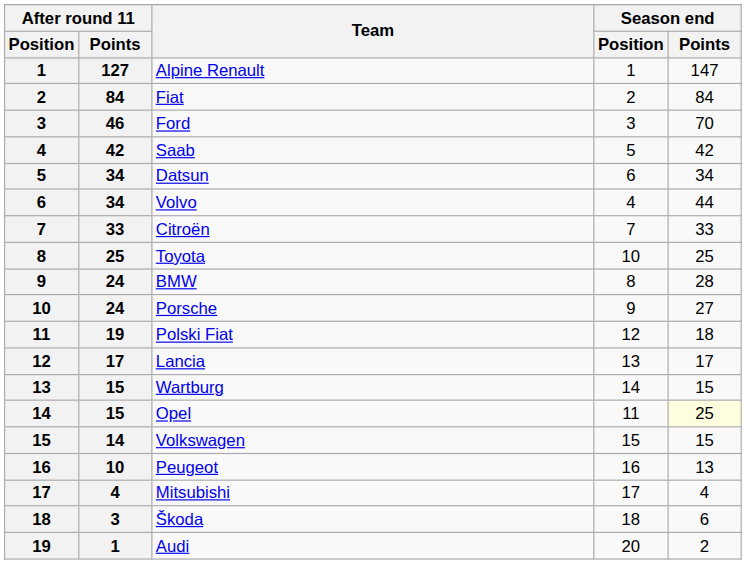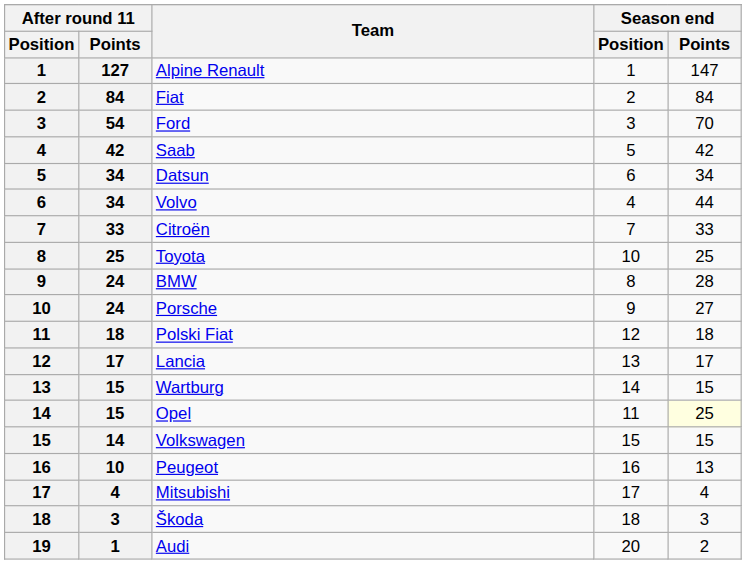 <table class="wikitable" style="font-size:90%;">
 <tr>
 </tr>
 <tr style="background:#efefef;">
 <th width=20% colspan=2>After round 11</th>
 <th width=60% rowspan=2>Team</th>
 <th width=20% colspan=2>Season end</th>
 </tr>
 <tr style="background:#efefef;">
 <th width=10%>Position</th>
 <th width=10%>Points</th>
 <th width=10%>Position</th>
 <th width=10%>Points</th>
 </tr>
 <tr align=center>
 <th>1</th>
 <th>127</th>
 <td align=left> <a href='#'>Alpine Renault</a></td>
 <td>1</td>
 <td>147</td>
 </tr>
 <tr align=center>
 <th>2</th>
 <th>84</th>
 <td align=left> <a href='#'>Fiat</a></td>
 <td>2</td>
 <td>84</td>
 </tr>
 <tr align=center>
 <th>3</th>
-<th>46</th>
+<th>54</th>
 <td align=left> <a href='#'>Ford</a></td>
 <td>3</td>
 <td>70</td>
 </tr>
 <tr align=center>
 <th>4</th>
 <th>42</th>
 <td align=left> <a href='#'>Saab</a></td>
 <td>5</td>
 <td>42</td>
 </tr>
 <tr align=center>
 <th>5</th>
 <th>34</th>
 <td align=left> <a href='#'>Datsun</a></td>
 <td>6</td>
 <td>34</td>
 </tr>
 <tr align=center>
 <th>6</th>
 <th>34</th>
 <td align=left> <a href='#'>Volvo</a></td>
 <td>4</td>
 <td>44</td>
 </tr>
 <tr align=center>
 <th>7</th>
 <th>33</th>
 <td align=left> <a href='#'>Citroën</a></td>
 <td>7</td>
 <td>33</td>
 </tr>
 <tr align=center>
 <th>8</th>
 <th>25</th>
 <td align=left> <a href='#'>Toyota</a></td>
 <td>10</td>
 <td>25</td>
 </tr>
 <tr align=center>
 <th>9</th>
 <th>24</th>
 <td align=left> <a href='#'>BMW</a></td>
 <td>8</td>
 <td>28</td>
 </tr>
 <tr align=center>
 <th>10</th>
 <th>24</th>
 <td align=left> <a href='#'>Porsche</a></td>
 <td>9</td>
 <td>27</td>
 </tr>
 <tr align=center>
 <th>11</th>
-<th>19</th>
+<th>18</th>
 <td align=left> <a href='#'>Polski Fiat</a></td>
 <td>12</td>
 <td>18</td>
 </tr>
 <tr align=center>
 <th>12</th>
 <th>17</th>
 <td align=left> <a href='#'>Lancia</a></td>
 <td>13</td>
 <td>17</td>
 </tr>
 <tr align=center>
 <th>13</th>
 <th>15</th>
 <td align=left> <a href='#'>Wartburg</a></td>
 <td>14</td>
 <td>15</td>
 </tr>
 <tr align=center>
 <th>14</th>
 <th>15</th>
 <td align=left> <a href='#'>Opel</a></td>
 <td>11</td>
 <td style="background: lightyellow;">25</td>
 </tr>
 <tr align=center>
 <th>15</th>
 <th>14</th>
 <td align=left> <a href='#'>Volkswagen</a></td>
 <td>15</td>
 <td>15</td>
 </tr>
 <tr align=center>
 <th>16</th>
 <th>10</th>
 <td align=left> <a href='#'>Peugeot</a></td>
 <td>16</td>
 <td>13</td>
 </tr>
 <tr align=center>
 <th>17</th>
 <th>4</th>
 <td align=left> <a href='#'>Mitsubishi</a></td>
 <td>17</td>
 <td>4</td>
 </tr>
 <tr align=center>
 <th>18</th>
 <th>3</th>
 <td align=left> <a href='#'>Škoda</a></td>
 <td>18</td>
-<td>6</td>
+<td>3</td>
 </tr>
 <tr align=center>
 <th>19</th>
 <th>1</th>
 <td align=left> <a href='#'>Audi</a></td>
 <td>20</td>
 <td>2</td>
 </tr>
 </table>
